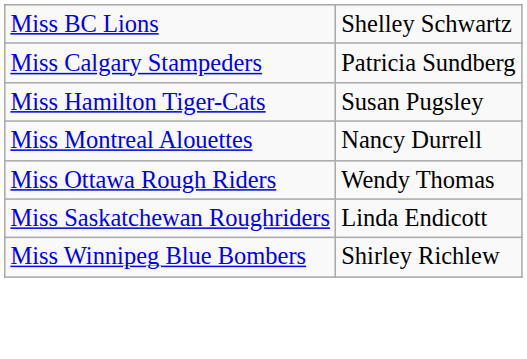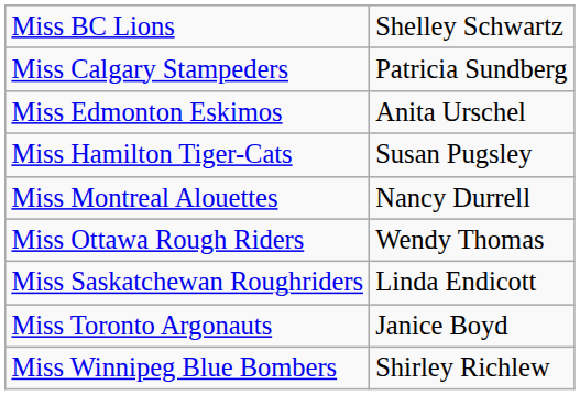 <table class="wikitable">
 <tr>
 <td><a href='#'>Miss BC Lions</a></td>
 <td>Shelley Schwartz</td>
 </tr>
 <tr>
 <td><a href='#'>Miss Calgary Stampeders</a></td>
 <td>Patricia Sundberg</td>
+</tr>
+<tr>
+<td><a href='#'>Miss Edmonton Eskimos</a></td>
+<td>Anita Urschel</td>
 </tr>
 <tr>
 <td><a href='#'>Miss Hamilton Tiger-Cats</a></td>
 <td>Susan Pugsley</td>
 </tr>
 <tr>
 <td><a href='#'>Miss Montreal Alouettes</a></td>
 <td>Nancy Durrell</td>
 </tr>
 <tr>
 <td><a href='#'>Miss Ottawa Rough Riders</a></td>
 <td>Wendy Thomas</td>
 </tr>
 <tr>
 <td><a href='#'>Miss Saskatchewan Roughriders</a></td>
 <td>Linda Endicott</td>
 </tr>
 <tr>
+<td><a href='#'>Miss Toronto Argonauts</a></td>
+<td>Janice Boyd</td>
+</tr>
+<tr>
 <td><a href='#'>Miss Winnipeg Blue Bombers</a></td>
 <td>Shirley Richlew</td>
 </tr>
 </table>
